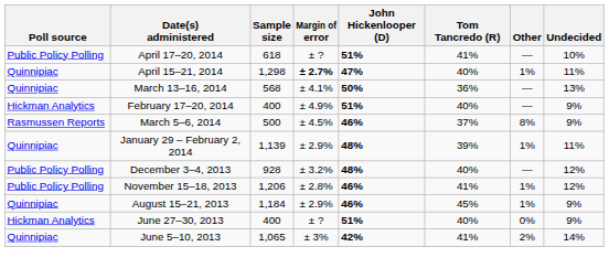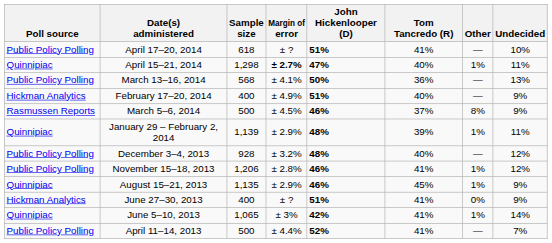 <table class="wikitable">
 <tr valign= bottom>
 <th style="width:150px;">Poll source</th>
 <th style="width:200px;">Date(s)<br>administered</th>
 <th class=small>Sample<br>size</th>
 <th><small>Margin of</small><br>error</th>
 <th style="width:120px;">John<br>Hickenlooper (D)</th>
 <th style="width:120px;">Tom<br>Tancredo (R)</th>
 <th style="width:40px;">Other</th>
 <th style="width:40px;">Undecided</th>
 </tr>
 <tr>
 <td><a href='#'>Public Policy Polling</a></td>
 <td align=center>April 17–20, 2014</td>
 <td align=center>618</td>
 <td align=center>± ?</td>
 <td><strong>51%</strong></td>
 <td align=center>41%</td>
 <td align=center>—</td>
 <td align=center>10%</td>
 </tr>
 <tr>
 <td><a href='#'>Quinnipiac</a></td>
 <td align=center>April 15–21, 2014</td>
 <td align=center>1,298</td>
 <td align=center><strong>± 2.7%</strong></td>
 <td><strong>47%</strong></td>
 <td align=center>40%</td>
 <td align=center>1%</td>
 <td align=center>11%</td>
 </tr>
 <tr>
-<td><a href='#'>Quinnipiac</a></td>
+<td><a href='#'>Public Policy Polling</a></td>
 <td align=center>March 13–16, 2014</td>
 <td align=center>568</td>
 <td align=center>± 4.1%</td>
 <td><strong>50%</strong></td>
 <td align=center>36%</td>
 <td align=center>—</td>
 <td align=center>13%</td>
 </tr>
 <tr>
 <td><a href='#'>Hickman Analytics</a></td>
 <td align=center>February 17–20, 2014</td>
 <td align=center>400</td>
 <td align=center>± 4.9%</td>
 <td><strong>51%</strong></td>
 <td align=center>40%</td>
 <td align=center>—</td>
 <td align=center>9%</td>
 </tr>
 <tr>
 <td><a href='#'>Rasmussen Reports</a></td>
 <td align=center>March 5–6, 2014</td>
 <td align=center>500</td>
 <td align=center>± 4.5%</td>
 <td><strong>46%</strong></td>
 <td align=center>37%</td>
 <td align=center>8%</td>
 <td align=center>9%</td>
 </tr>
 <tr>
 <td><a href='#'>Quinnipiac</a></td>
 <td align=center>January 29 – February 2, 2014</td>
 <td align=center>1,139</td>
 <td align=center>± 2.9%</td>
 <td><strong>48%</strong></td>
 <td align=center>39%</td>
 <td align=center>1%</td>
 <td align=center>11%</td>
 </tr>
 <tr>
 <td><a href='#'>Public Policy Polling</a></td>
 <td align=center>December 3–4, 2013</td>
 <td align=center>928</td>
 <td align=center>± 3.2%</td>
 <td><strong>48%</strong></td>
 <td align=center>40%</td>
 <td align=center>—</td>
 <td align=center>12%</td>
 </tr>
 <tr>
 <td><a href='#'>Public Policy Polling</a></td>
 <td align=center>November 15–18, 2013</td>
 <td align=center>1,206</td>
 <td align=center>± 2.8%</td>
 <td><strong>46%</strong></td>
 <td align=center>41%</td>
 <td align=center>1%</td>
 <td align=center>12%</td>
 </tr>
 <tr>
 <td><a href='#'>Quinnipiac</a></td>
 <td align=center>August 15–21, 2013</td>
-<td align=center>1,184</td>
+<td align=center>1,135</td>
 <td align=center>± 2.9%</td>
 <td><strong>46%</strong></td>
 <td align=center>45%</td>
 <td align=center>1%</td>
 <td align=center>9%</td>
 </tr>
 <tr>
 <td><a href='#'>Hickman Analytics</a></td>
 <td align=center>June 27–30, 2013</td>
 <td align=center>400</td>
 <td align=center>± ?</td>
 <td><strong>51%</strong></td>
-<td align=center>40%</td>
+<td align=center>41%</td>
 <td align=center>0%</td>
 <td align=center>9%</td>
 </tr>
 <tr>
 <td><a href='#'>Quinnipiac</a></td>
 <td align=center>June 5–10, 2013</td>
 <td align=center>1,065</td>
 <td align=center>± 3%</td>
 <td><strong>42%</strong></td>
 <td align=center>41%</td>
-<td align=center>2%</td>
+<td align=center>1%</td>
 <td align=center>14%</td>
 </tr>
+<tr>
+<td><a href='#'>Public Policy Polling</a></td>
+<td align=center>April 11–14, 2013</td>
+<td align=center>500</td>
+<td align=center>± 4.4%</td>
+<td><strong>52%</strong></td>
+<td align=center>41%</td>
+<td align=center>—</td>
+<td align=center>7%</td>
+</tr>
 </table>
